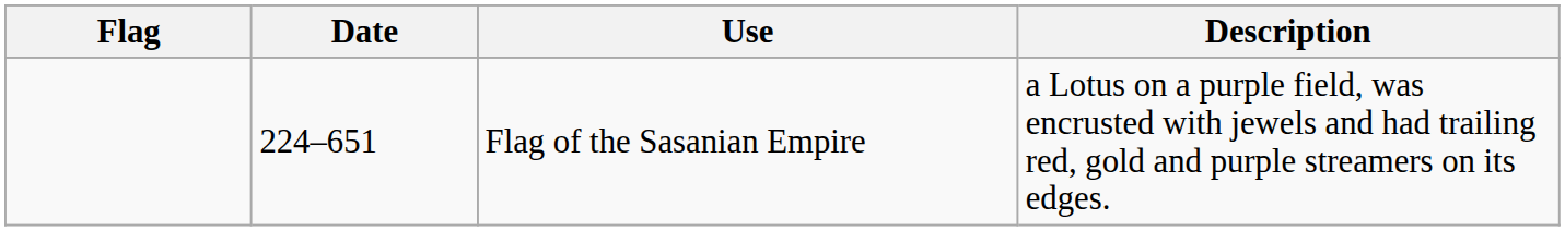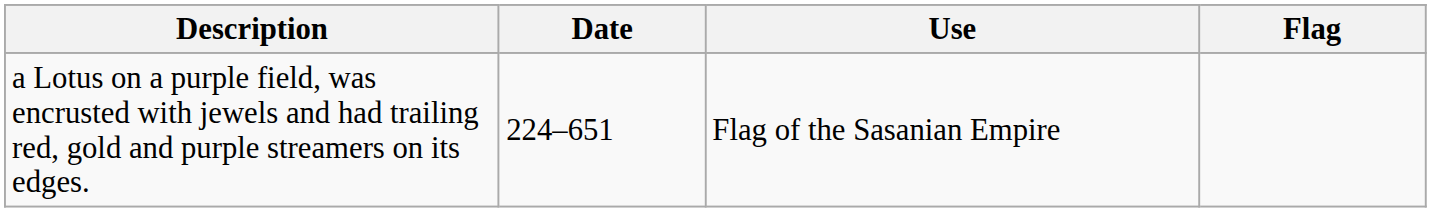 <table class="wikitable">
 <tr>
-<th style="width:110px;">Flag</th>
+<th style="width:250px;">Description</th>
 <th style="width:100px;">Date</th>
 <th style="width:250px;">Use</th>
-<th style="width:250px;">Description</th>
+<th style="width:110px;">Flag</th>
 </tr>
 <tr>
-<td></td>
+<td>a Lotus on a purple field, was encrusted with jewels and had trailing red, gold and purple streamers on its edges.</td>
 <td>224–651</td>
 <td>Flag of the Sasanian Empire</td>
-<td>a Lotus on a purple field, was encrusted with jewels and had trailing red, gold and purple streamers on its edges.</td>
+<td></td>
 </tr>
 </table>
